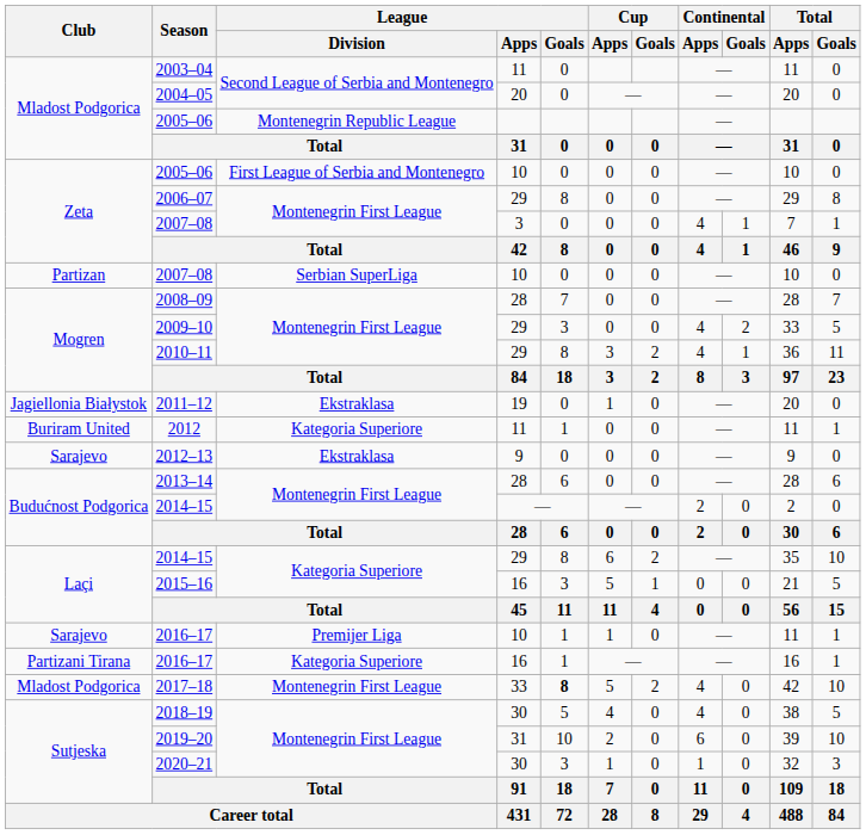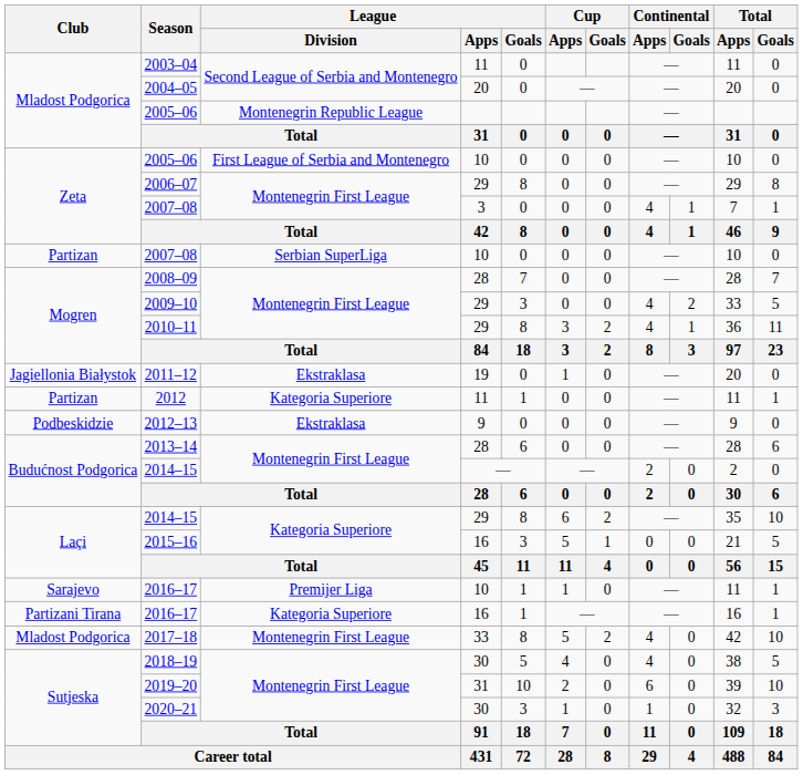 <table class="wikitable" style="text-align:center">
 <tr>
 <th rowspan="2">Club</th>
 <th rowspan="2">Season</th>
 <th colspan="3">League</th>
 <th colspan="2">Cup</th>
 <th colspan="2">Continental</th>
 <th colspan="2">Total</th>
 </tr>
 <tr>
 <th>Division</th>
 <th>Apps</th>
 <th>Goals</th>
 <th>Apps</th>
 <th>Goals</th>
 <th>Apps</th>
 <th>Goals</th>
 <th>Apps</th>
 <th>Goals</th>
 </tr>
 <tr>
 <td rowspan="4"><a href='#'>Mladost Podgorica</a></td>
 <td><a href='#'>2003–04</a></td>
 <td rowspan="2"><a href='#'>Second League of Serbia and Montenegro</a></td>
 <td>11</td>
 <td>0</td>
 <td></td>
 <td></td>
 <td colspan="2">—</td>
 <td>11</td>
 <td>0</td>
 </tr>
 <tr>
 <td><a href='#'>2004–05</a></td>
 <td>20</td>
 <td>0</td>
 <td colspan="2">—</td>
 <td colspan="2">—</td>
 <td>20</td>
 <td>0</td>
 </tr>
 <tr>
 <td><a href='#'>2005–06</a></td>
 <td rowspan="1"><a href='#'>Montenegrin Republic League</a></td>
 <td></td>
 <td></td>
 <td></td>
 <td></td>
 <td colspan="2">—</td>
 <td></td>
 <td></td>
 </tr>
 <tr>
 <th colspan="2">Total</th>
 <th>31</th>
 <th>0</th>
 <th>0</th>
 <th>0</th>
 <th colspan="2">—</th>
 <th>31</th>
 <th>0</th>
 </tr>
 <tr>
 <td rowspan="4"><a href='#'>Zeta</a></td>
 <td><a href='#'>2005–06</a></td>
 <td rowspan="1"><a href='#'>First League of Serbia and Montenegro</a></td>
 <td>10</td>
 <td>0</td>
 <td>0</td>
 <td>0</td>
 <td colspan="2">—</td>
 <td>10</td>
 <td>0</td>
 </tr>
 <tr>
 <td><a href='#'>2006–07</a></td>
 <td rowspan="2"><a href='#'>Montenegrin First League</a></td>
 <td>29</td>
 <td>8</td>
 <td>0</td>
 <td>0</td>
 <td colspan="2">—</td>
 <td>29</td>
 <td>8</td>
 </tr>
 <tr>
 <td><a href='#'>2007–08</a></td>
 <td>3</td>
 <td>0</td>
 <td>0</td>
 <td>0</td>
 <td>4</td>
 <td>1</td>
 <td>7</td>
 <td>1</td>
 </tr>
 <tr>
 <th colspan="2">Total</th>
 <th>42</th>
 <th>8</th>
 <th>0</th>
 <th>0</th>
 <th>4</th>
 <th>1</th>
 <th>46</th>
 <th>9</th>
 </tr>
 <tr>
 <td><a href='#'>Partizan</a></td>
 <td><a href='#'>2007–08</a></td>
 <td><a href='#'>Serbian SuperLiga</a></td>
 <td>10</td>
 <td>0</td>
 <td>0</td>
 <td>0</td>
 <td colspan="2">—</td>
 <td>10</td>
 <td>0</td>
 </tr>
 <tr>
 <td rowspan="4"><a href='#'>Mogren</a></td>
 <td><a href='#'>2008–09</a></td>
 <td rowspan="3"><a href='#'>Montenegrin First League</a></td>
 <td>28</td>
 <td>7</td>
 <td>0</td>
 <td>0</td>
 <td colspan="2">—</td>
 <td>28</td>
 <td>7</td>
 </tr>
 <tr>
 <td><a href='#'>2009–10</a></td>
 <td>29</td>
 <td>3</td>
 <td>0</td>
 <td>0</td>
 <td>4</td>
 <td>2</td>
 <td>33</td>
 <td>5</td>
 </tr>
 <tr>
 <td><a href='#'>2010–11</a></td>
 <td>29</td>
 <td>8</td>
 <td>3</td>
 <td>2</td>
 <td>4</td>
 <td>1</td>
 <td>36</td>
 <td>11</td>
 </tr>
 <tr>
 <th colspan="2">Total</th>
 <th>84</th>
 <th>18</th>
 <th>3</th>
 <th>2</th>
 <th>8</th>
 <th>3</th>
 <th>97</th>
 <th>23</th>
 </tr>
 <tr>
 <td><a href='#'>Jagiellonia Białystok</a></td>
 <td><a href='#'>2011–12</a></td>
 <td><a href='#'>Ekstraklasa</a></td>
 <td>19</td>
 <td>0</td>
 <td>1</td>
 <td>0</td>
 <td colspan="2">—</td>
 <td>20</td>
 <td>0</td>
 </tr>
 <tr>
-<td><a href='#'>Buriram United</a></td>
+<td><a href='#'>Partizan</a></td>
 <td><a href='#'>2012</a></td>
 <td><a href='#'>Kategoria Superiore</a></td>
 <td>11</td>
 <td>1</td>
 <td>0</td>
 <td>0</td>
 <td colspan="2">—</td>
 <td>11</td>
 <td>1</td>
 </tr>
 <tr>
-<td><a href='#'>Sarajevo</a></td>
+<td><a href='#'>Podbeskidzie</a></td>
 <td><a href='#'>2012–13</a></td>
 <td><a href='#'>Ekstraklasa</a></td>
 <td>9</td>
 <td>0</td>
 <td>0</td>
 <td>0</td>
 <td colspan="2">—</td>
 <td>9</td>
 <td>0</td>
 </tr>
 <tr>
 <td rowspan="3"><a href='#'>Budućnost Podgorica</a></td>
 <td><a href='#'>2013–14</a></td>
 <td rowspan="2"><a href='#'>Montenegrin First League</a></td>
 <td>28</td>
 <td>6</td>
 <td>0</td>
 <td>0</td>
 <td colspan="2">—</td>
 <td>28</td>
 <td>6</td>
 </tr>
 <tr>
 <td><a href='#'>2014–15</a></td>
 <td colspan="2">—</td>
 <td colspan="2">—</td>
 <td>2</td>
 <td>0</td>
 <td>2</td>
 <td>0</td>
 </tr>
 <tr>
 <th colspan="2">Total</th>
 <th>28</th>
 <th>6</th>
 <th>0</th>
 <th>0</th>
 <th>2</th>
 <th>0</th>
 <th>30</th>
 <th>6</th>
 </tr>
 <tr>
 <td rowspan="3"><a href='#'>Laçi</a></td>
 <td><a href='#'>2014–15</a></td>
 <td rowspan="2"><a href='#'>Kategoria Superiore</a></td>
 <td>29</td>
 <td>8</td>
 <td>6</td>
 <td>2</td>
 <td colspan="2">—</td>
 <td>35</td>
 <td>10</td>
 </tr>
 <tr>
 <td><a href='#'>2015–16</a></td>
 <td>16</td>
 <td>3</td>
 <td>5</td>
 <td>1</td>
 <td>0</td>
 <td>0</td>
 <td>21</td>
 <td>5</td>
 </tr>
 <tr>
 <th colspan="2">Total</th>
 <th>45</th>
 <th>11</th>
 <th>11</th>
 <th>4</th>
 <th>0</th>
 <th>0</th>
 <th>56</th>
 <th>15</th>
 </tr>
 <tr>
 <td><a href='#'>Sarajevo</a></td>
 <td><a href='#'>2016–17</a></td>
 <td><a href='#'>Premijer Liga</a></td>
 <td>10</td>
 <td>1</td>
 <td>1</td>
 <td>0</td>
 <td colspan="2">—</td>
 <td>11</td>
 <td>1</td>
 </tr>
 <tr>
 <td><a href='#'>Partizani Tirana</a></td>
 <td><a href='#'>2016–17</a></td>
 <td><a href='#'>Kategoria Superiore</a></td>
 <td>16</td>
 <td>1</td>
 <td colspan="2">—</td>
 <td colspan="2">—</td>
 <td>16</td>
 <td>1</td>
 </tr>
 <tr>
 <td><a href='#'>Mladost Podgorica</a></td>
 <td><a href='#'>2017–18</a></td>
 <td><a href='#'>Montenegrin First League</a></td>
 <td>33</td>
-<td><strong>8</strong></td>
+<td>8</td>
 <td>5</td>
 <td>2</td>
 <td>4</td>
 <td>0</td>
 <td>42</td>
 <td>10</td>
 </tr>
 <tr>
 <td rowspan="4"><a href='#'>Sutjeska</a></td>
 <td><a href='#'>2018–19</a></td>
 <td rowspan="3"><a href='#'>Montenegrin First League</a></td>
 <td>30</td>
 <td>5</td>
 <td>4</td>
 <td>0</td>
 <td>4</td>
 <td>0</td>
 <td>38</td>
 <td>5</td>
 </tr>
 <tr>
 <td><a href='#'>2019–20</a></td>
 <td>31</td>
 <td>10</td>
 <td>2</td>
 <td>0</td>
 <td>6</td>
 <td>0</td>
 <td>39</td>
 <td>10</td>
 </tr>
 <tr>
 <td><a href='#'>2020–21</a></td>
 <td>30</td>
 <td>3</td>
 <td>1</td>
 <td>0</td>
 <td>1</td>
 <td>0</td>
 <td>32</td>
 <td>3</td>
 </tr>
 <tr>
 <th colspan="2">Total</th>
 <th>91</th>
 <th>18</th>
 <th>7</th>
 <th>0</th>
 <th>11</th>
 <th>0</th>
 <th>109</th>
 <th>18</th>
 </tr>
 <tr>
 <th colspan="3">Career total</th>
 <th>431</th>
 <th>72</th>
 <th>28</th>
 <th>8</th>
 <th>29</th>
 <th>4</th>
 <th>488</th>
 <th>84</th>
 </tr>
 </table>
